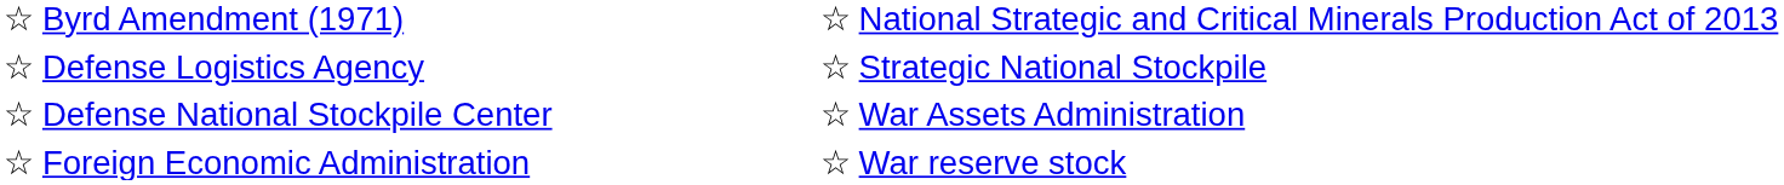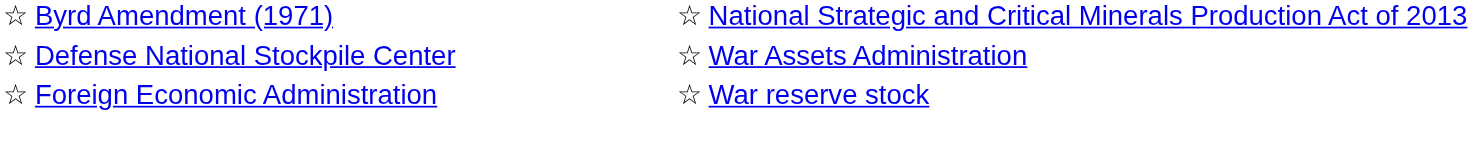 <table style="width: 85%; border: none; text-align: left;">
 <tr>
 <td>☆ <a href='#'>Byrd Amendment (1971)</a></td>
 <td>☆ <a href='#'>National Strategic and Critical Minerals Production Act of 2013</a></td>
-</tr>
-<tr>
-<td>☆ <a href='#'>Defense Logistics Agency</a></td>
-<td>☆ <a href='#'>Strategic National Stockpile</a></td>
 </tr>
 <tr>
 <td>☆ <a href='#'>Defense National Stockpile Center</a></td>
 <td>☆ <a href='#'>War Assets Administration</a></td>
 </tr>
 <tr>
 <td>☆ <a href='#'>Foreign Economic Administration</a></td>
 <td>☆ <a href='#'>War reserve stock</a></td>
 </tr>
 </table>
